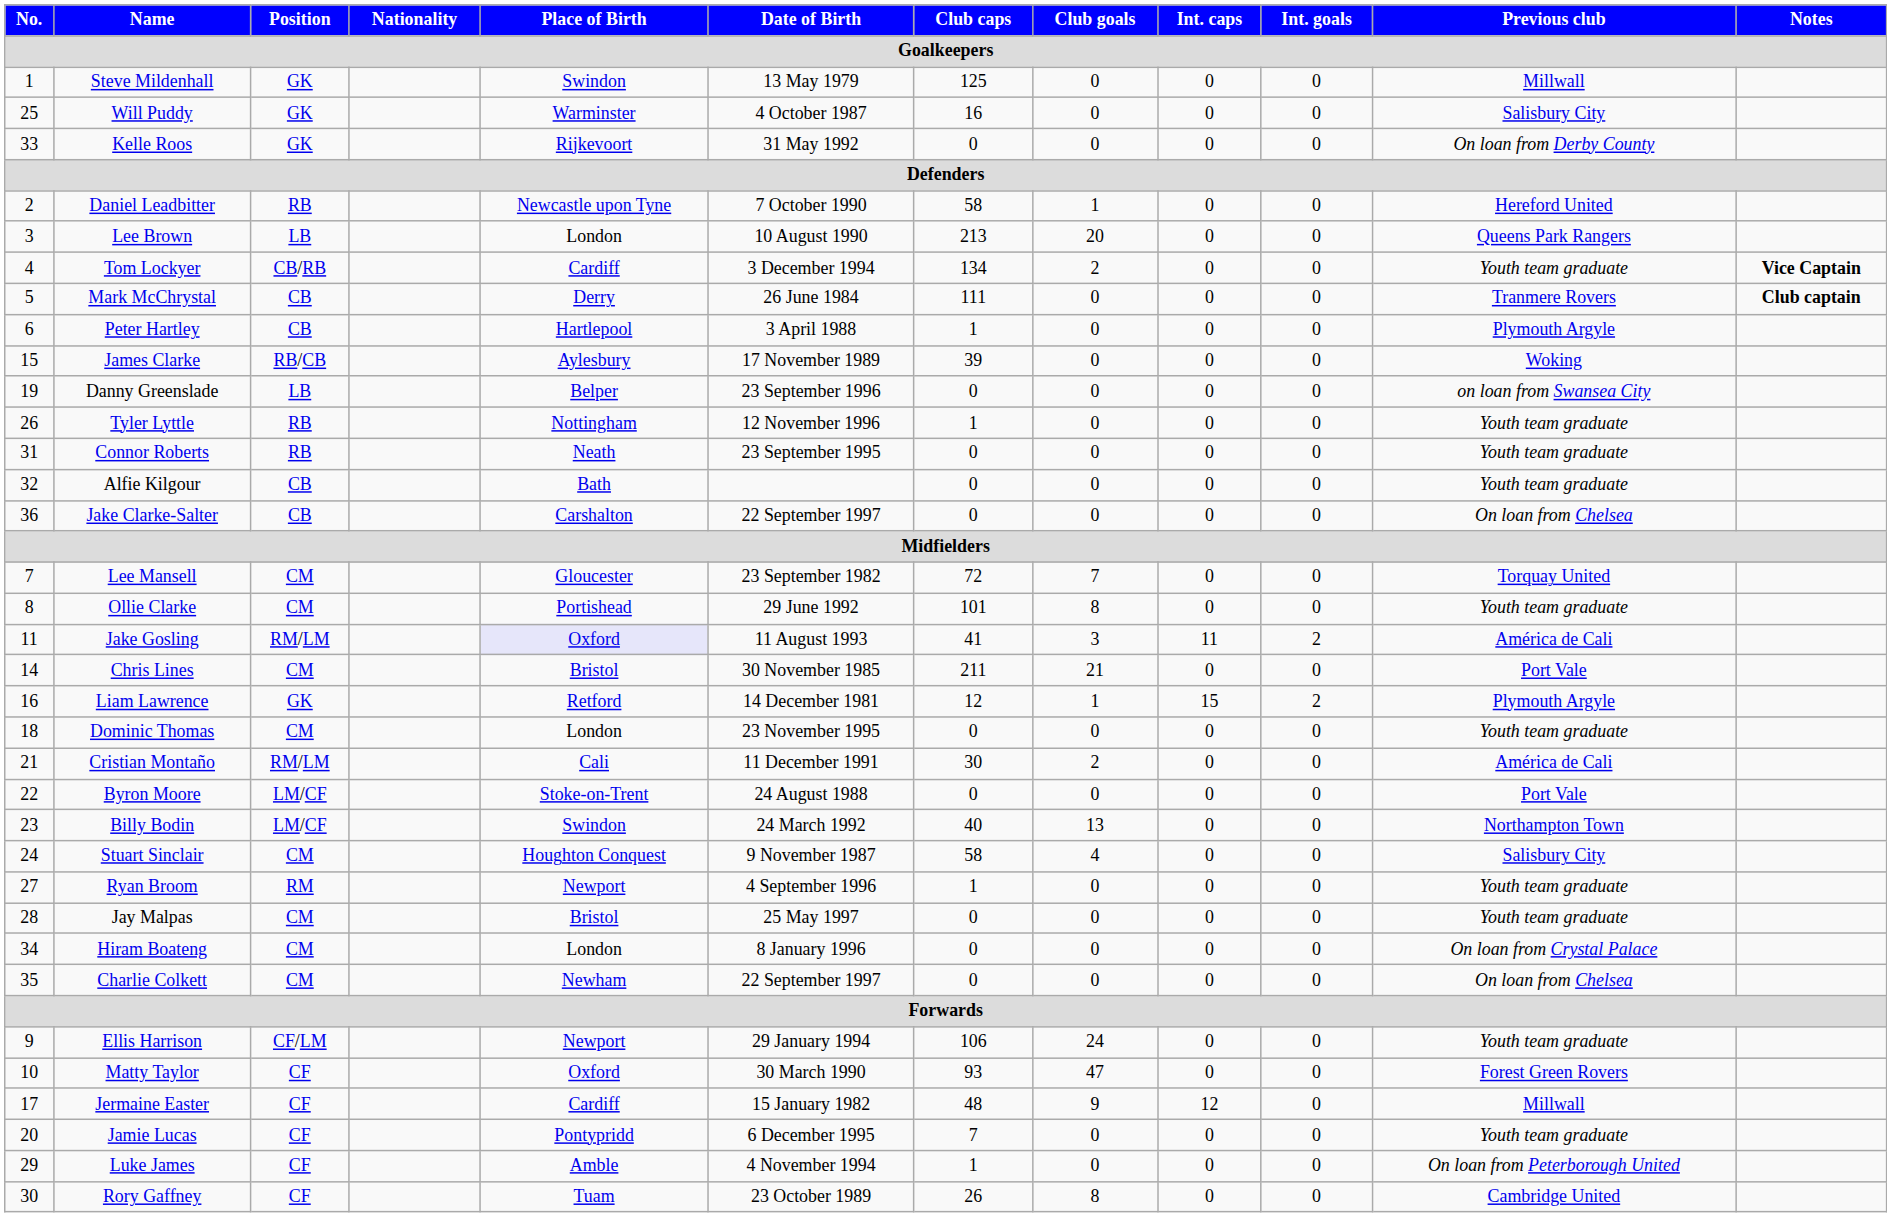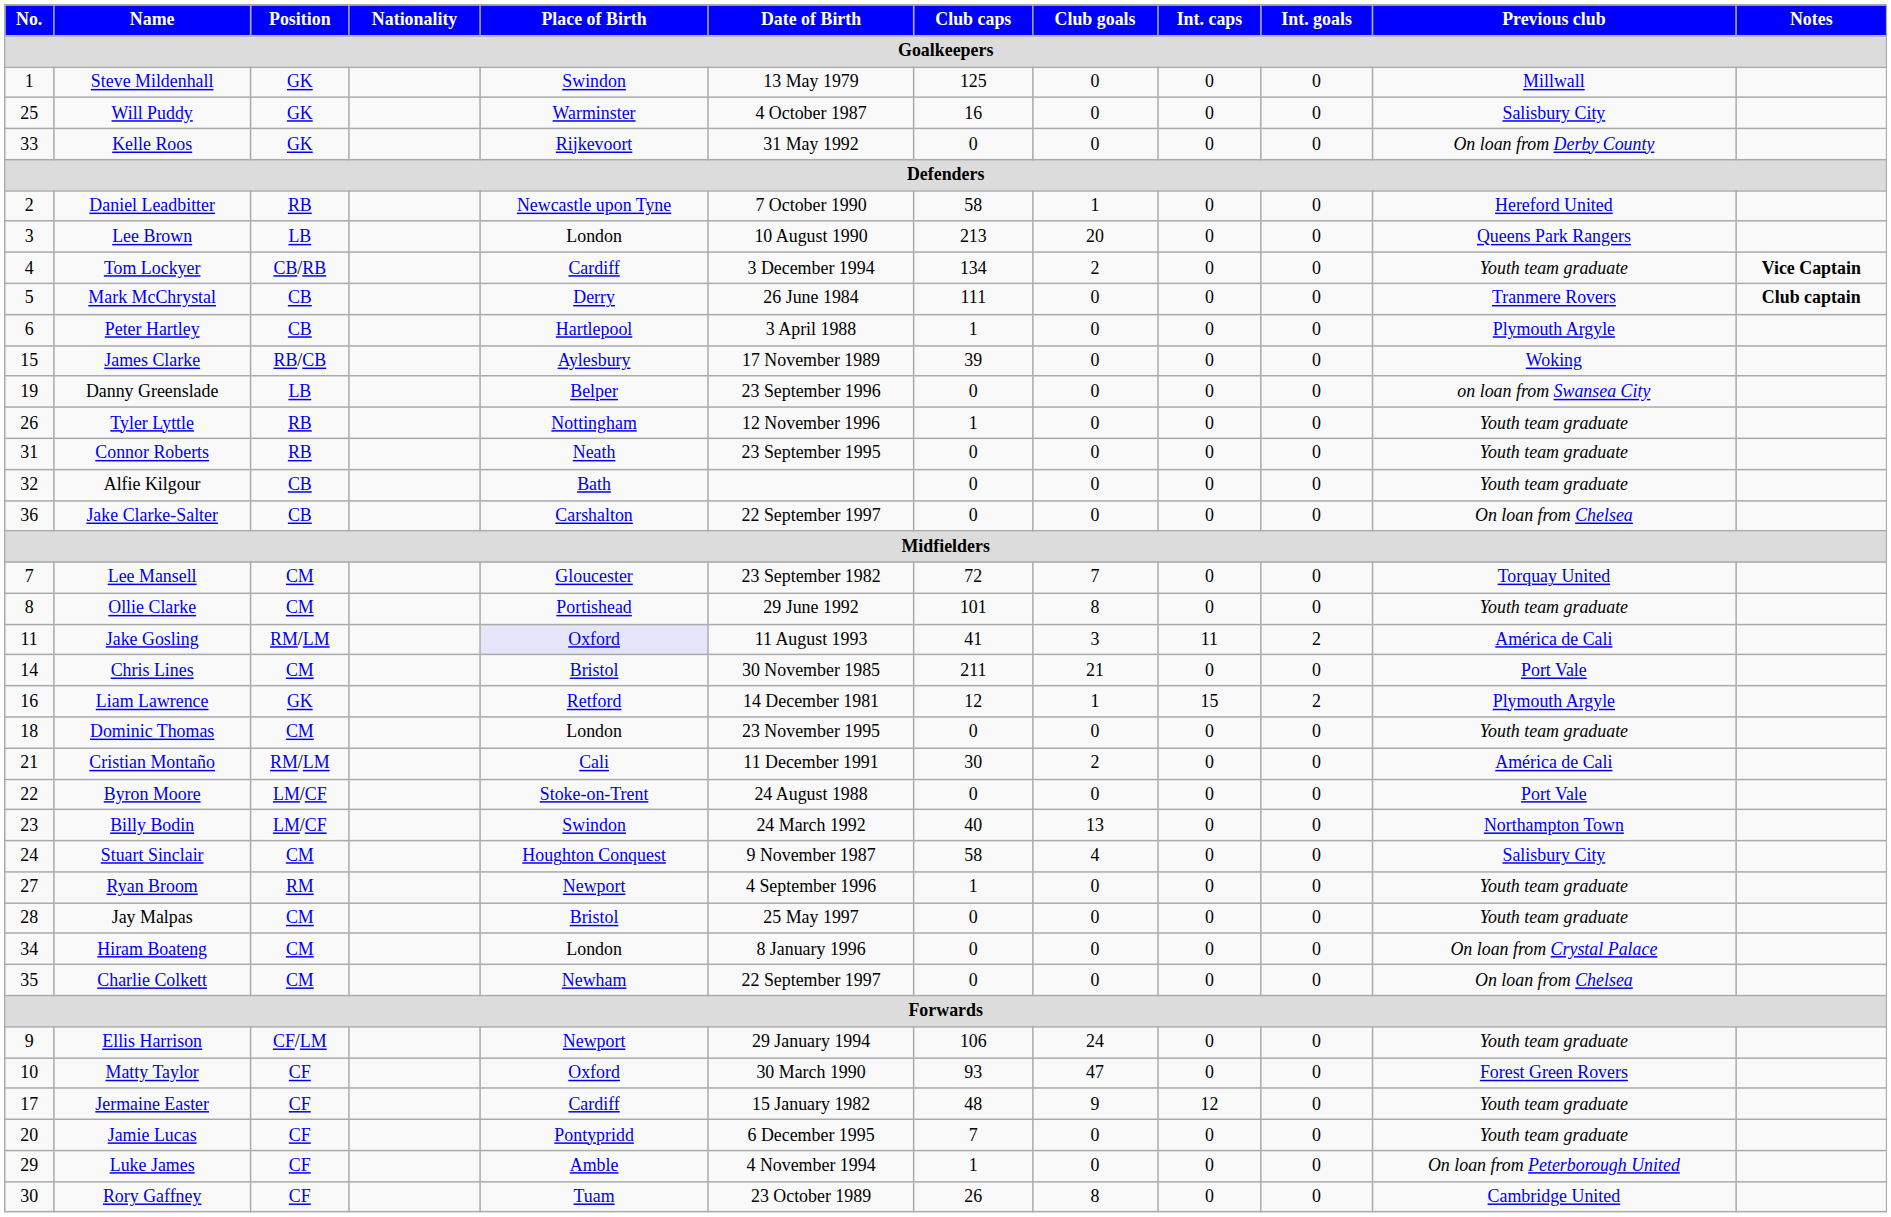 <table class="wikitable" style="text-align:center; font-size:75%; width:100%;">
 <tr>
 <th style="background:blue; color:#fff; text-align:center;">No.</th>
 <th style="background:blue; color:#fff; text-align:center;">Name</th>
 <th style="background:blue; color:#fff; text-align:center;">Position</th>
 <th style="background:blue; color:#fff; text-align:center;">Nationality</th>
 <th style="background:blue; color:#fff; text-align:center;">Place of Birth</th>
 <th style="background:blue; color:#fff; text-align:center;">Date of Birth</th>
 <th style="background:blue; color:#fff; text-align:center;">Club caps</th>
 <th style="background:blue; color:#fff; text-align:center;">Club goals</th>
 <th style="background:blue; color:#fff; text-align:center;">Int. caps</th>
 <th style="background:blue; color:#fff; text-align:center;">Int. goals</th>
 <th style="background:blue; color:#fff; text-align:center;">Previous club</th>
 <th style="background:blue; color:#fff; text-align:center;">Notes</th>
 </tr>
 <tr>
 <th colspan="12"  style="background:#dcdcdc; text-align:center;">Goalkeepers</th>
 </tr>
 <tr>
 <td>1</td>
 <td><a href='#'>Steve Mildenhall</a></td>
 <td><a href='#'>GK</a></td>
 <td></td>
 <td><a href='#'>Swindon</a></td>
 <td>13 May 1979</td>
 <td>125</td>
 <td>0</td>
 <td>0</td>
 <td>0</td>
 <td><a href='#'>Millwall</a></td>
 <td></td>
 </tr>
 <tr>
 <td>25</td>
 <td><a href='#'>Will Puddy</a></td>
 <td><a href='#'>GK</a></td>
 <td></td>
 <td><a href='#'>Warminster</a></td>
 <td>4 October 1987</td>
 <td>16</td>
 <td>0</td>
 <td>0</td>
 <td>0</td>
 <td><a href='#'>Salisbury City</a></td>
 <td></td>
 </tr>
 <tr>
 <td>33</td>
 <td><a href='#'>Kelle Roos</a></td>
 <td><a href='#'>GK</a></td>
 <td></td>
 <td><a href='#'>Rijkevoort</a></td>
 <td>31 May 1992</td>
 <td>0</td>
 <td>0</td>
 <td>0</td>
 <td>0</td>
 <td><em>On loan from <a href='#'>Derby County</a></em></td>
 <td></td>
 </tr>
 <tr>
 <th colspan="12"  style="background:#dcdcdc; text-align:center;">Defenders</th>
 </tr>
 <tr>
 <td>2</td>
 <td><a href='#'>Daniel Leadbitter</a></td>
 <td><a href='#'>RB</a></td>
 <td></td>
 <td><a href='#'>Newcastle upon Tyne</a></td>
 <td>7 October 1990</td>
 <td>58</td>
 <td>1</td>
 <td>0</td>
 <td>0</td>
 <td><a href='#'>Hereford United</a></td>
 <td></td>
 </tr>
 <tr>
 <td>3</td>
 <td><a href='#'>Lee Brown</a></td>
 <td><a href='#'>LB</a></td>
 <td></td>
 <td>London</td>
 <td>10 August 1990</td>
 <td>213</td>
 <td>20</td>
 <td>0</td>
 <td>0</td>
 <td><a href='#'>Queens Park Rangers</a></td>
 <td></td>
 </tr>
 <tr>
 <td>4</td>
 <td><a href='#'>Tom Lockyer</a></td>
 <td><a href='#'>CB</a>/<a href='#'>RB</a></td>
 <td></td>
 <td><a href='#'>Cardiff</a></td>
 <td>3 December 1994</td>
 <td>134</td>
 <td>2</td>
 <td>0</td>
 <td>0</td>
 <td><em>Youth team graduate</em></td>
 <td><strong>Vice Captain</strong></td>
 </tr>
 <tr>
 <td>5</td>
 <td><a href='#'>Mark McChrystal</a></td>
 <td><a href='#'>CB</a></td>
 <td></td>
 <td><a href='#'>Derry</a></td>
 <td>26 June 1984</td>
 <td>111</td>
 <td>0</td>
 <td>0</td>
 <td>0</td>
 <td><a href='#'>Tranmere Rovers</a></td>
 <td><strong>Club captain</strong></td>
 </tr>
 <tr>
 <td>6</td>
 <td><a href='#'>Peter Hartley</a></td>
 <td><a href='#'>CB</a></td>
 <td></td>
 <td><a href='#'>Hartlepool</a></td>
 <td>3 April 1988</td>
 <td>1</td>
 <td>0</td>
 <td>0</td>
 <td>0</td>
 <td><a href='#'>Plymouth Argyle</a></td>
 <td></td>
 </tr>
 <tr>
 <td>15</td>
 <td><a href='#'>James Clarke</a></td>
 <td><a href='#'>RB</a>/<a href='#'>CB</a></td>
 <td></td>
 <td><a href='#'>Aylesbury</a></td>
 <td>17 November 1989</td>
 <td>39</td>
 <td>0</td>
 <td>0</td>
 <td>0</td>
 <td><a href='#'>Woking</a></td>
 <td></td>
 </tr>
 <tr>
 <td>19</td>
 <td>Danny Greenslade</td>
 <td><a href='#'>LB</a></td>
 <td></td>
 <td><a href='#'>Belper</a></td>
 <td>23 September 1996</td>
 <td>0</td>
 <td>0</td>
 <td>0</td>
 <td>0</td>
 <td><em>on loan from <a href='#'>Swansea City</a></em></td>
 <td></td>
 </tr>
 <tr>
 <td>26</td>
 <td><a href='#'>Tyler Lyttle</a></td>
 <td><a href='#'>RB</a></td>
 <td></td>
 <td><a href='#'>Nottingham</a></td>
 <td>12 November 1996</td>
 <td>1</td>
 <td>0</td>
 <td>0</td>
 <td>0</td>
 <td><em>Youth team graduate</em></td>
 <td></td>
 </tr>
 <tr>
 <td>31</td>
 <td><a href='#'>Connor Roberts</a></td>
 <td><a href='#'>RB</a></td>
 <td></td>
 <td><a href='#'>Neath</a></td>
 <td>23 September 1995</td>
 <td>0</td>
 <td>0</td>
 <td>0</td>
 <td>0</td>
 <td><em>Youth team graduate</em></td>
 <td></td>
 </tr>
 <tr>
 <td>32</td>
 <td>Alfie Kilgour</td>
 <td><a href='#'>CB</a></td>
 <td></td>
 <td><a href='#'>Bath</a></td>
 <td></td>
 <td>0</td>
 <td>0</td>
 <td>0</td>
 <td>0</td>
 <td><em>Youth team graduate</em></td>
 <td></td>
 </tr>
 <tr>
 <td>36</td>
 <td><a href='#'>Jake Clarke-Salter</a></td>
 <td><a href='#'>CB</a></td>
 <td></td>
 <td><a href='#'>Carshalton</a></td>
 <td>22 September 1997</td>
 <td>0</td>
 <td>0</td>
 <td>0</td>
 <td>0</td>
 <td><em>On loan from <a href='#'>Chelsea</a></em></td>
 <td></td>
 </tr>
 <tr>
 <th colspan="12"  style="background:#dcdcdc; text-align:center;">Midfielders</th>
 </tr>
 <tr>
 <td>7</td>
 <td><a href='#'>Lee Mansell</a></td>
 <td><a href='#'>CM</a></td>
 <td></td>
 <td><a href='#'>Gloucester</a></td>
 <td>23 September 1982</td>
 <td>72</td>
 <td>7</td>
 <td>0</td>
 <td>0</td>
 <td><a href='#'>Torquay United</a></td>
 <td></td>
 </tr>
 <tr>
 <td>8</td>
 <td><a href='#'>Ollie Clarke</a></td>
 <td><a href='#'>CM</a></td>
 <td></td>
 <td><a href='#'>Portishead</a></td>
 <td>29 June 1992</td>
 <td>101</td>
 <td>8</td>
 <td>0</td>
 <td>0</td>
 <td><em>Youth team graduate</em></td>
 <td></td>
 </tr>
 <tr>
 <td>11</td>
 <td><a href='#'>Jake Gosling</a></td>
 <td><a href='#'>RM</a>/<a href='#'>LM</a></td>
 <td></td>
 <td style="background: lavender;"> <a href='#'>Oxford</a></td>
 <td>11 August 1993</td>
 <td>41</td>
 <td>3</td>
 <td>11</td>
 <td>2</td>
 <td><a href='#'>América de Cali</a></td>
 <td></td>
 </tr>
 <tr>
 <td>14</td>
 <td><a href='#'>Chris Lines</a></td>
 <td><a href='#'>CM</a></td>
 <td></td>
 <td><a href='#'>Bristol</a></td>
 <td>30 November 1985</td>
 <td>211</td>
 <td>21</td>
 <td>0</td>
 <td>0</td>
 <td><a href='#'>Port Vale</a></td>
 <td></td>
 </tr>
 <tr>
 <td>16</td>
 <td><a href='#'>Liam Lawrence</a></td>
 <td><a href='#'>GK</a></td>
 <td></td>
 <td> <a href='#'>Retford</a></td>
 <td>14 December 1981</td>
 <td>12</td>
 <td>1</td>
 <td>15</td>
 <td>2</td>
 <td><a href='#'>Plymouth Argyle</a></td>
 <td></td>
 </tr>
 <tr>
 <td>18</td>
 <td><a href='#'>Dominic Thomas</a></td>
 <td><a href='#'>CM</a></td>
 <td></td>
 <td>London</td>
 <td>23 November 1995</td>
 <td>0</td>
 <td>0</td>
 <td>0</td>
 <td>0</td>
 <td><em>Youth team graduate</em></td>
 <td></td>
 </tr>
 <tr>
 <td>21</td>
 <td><a href='#'>Cristian Montaño</a></td>
 <td><a href='#'>RM</a>/<a href='#'>LM</a></td>
 <td></td>
 <td><a href='#'>Cali</a></td>
 <td>11 December 1991</td>
 <td>30</td>
 <td>2</td>
 <td>0</td>
 <td>0</td>
 <td><a href='#'>América de Cali</a></td>
 <td></td>
 </tr>
 <tr>
 <td>22</td>
 <td><a href='#'>Byron Moore</a></td>
 <td><a href='#'>LM</a>/<a href='#'>CF</a></td>
 <td></td>
 <td><a href='#'>Stoke-on-Trent</a></td>
 <td>24 August 1988</td>
 <td>0</td>
 <td>0</td>
 <td>0</td>
 <td>0</td>
 <td><a href='#'>Port Vale</a></td>
 <td></td>
 </tr>
 <tr>
 <td>23</td>
 <td><a href='#'>Billy Bodin</a></td>
 <td><a href='#'>LM</a>/<a href='#'>CF</a></td>
 <td></td>
 <td> <a href='#'>Swindon</a></td>
 <td>24 March 1992</td>
 <td>40</td>
 <td>13</td>
 <td>0</td>
 <td>0</td>
 <td><a href='#'>Northampton Town</a></td>
 <td></td>
 </tr>
 <tr>
 <td>24</td>
 <td><a href='#'>Stuart Sinclair</a></td>
 <td><a href='#'>CM</a></td>
 <td></td>
 <td><a href='#'>Houghton Conquest</a></td>
 <td>9 November 1987</td>
 <td>58</td>
 <td>4</td>
 <td>0</td>
 <td>0</td>
 <td><a href='#'>Salisbury City</a></td>
 <td></td>
 </tr>
 <tr>
 <td>27</td>
 <td><a href='#'>Ryan Broom</a></td>
 <td><a href='#'>RM</a></td>
 <td></td>
 <td><a href='#'>Newport</a></td>
 <td>4 September 1996</td>
 <td>1</td>
 <td>0</td>
 <td>0</td>
 <td>0</td>
 <td><em>Youth team graduate</em></td>
 <td></td>
 </tr>
 <tr>
 <td>28</td>
 <td>Jay Malpas</td>
 <td><a href='#'>CM</a></td>
 <td></td>
 <td><a href='#'>Bristol</a></td>
 <td>25 May 1997</td>
 <td>0</td>
 <td>0</td>
 <td>0</td>
 <td>0</td>
 <td><em>Youth team graduate</em></td>
 <td></td>
 </tr>
 <tr>
 <td>34</td>
 <td><a href='#'>Hiram Boateng</a></td>
 <td><a href='#'>CM</a></td>
 <td></td>
 <td>London</td>
 <td>8 January 1996</td>
 <td>0</td>
 <td>0</td>
 <td>0</td>
 <td>0</td>
 <td><em>On loan from <a href='#'>Crystal Palace</a></em></td>
 <td></td>
 </tr>
 <tr>
 <td>35</td>
 <td><a href='#'>Charlie Colkett</a></td>
 <td><a href='#'>CM</a></td>
 <td></td>
 <td><a href='#'>Newham</a></td>
 <td>22 September 1997</td>
 <td>0</td>
 <td>0</td>
 <td>0</td>
 <td>0</td>
 <td><em>On loan from <a href='#'>Chelsea</a></em></td>
 <td></td>
 </tr>
 <tr>
 <th colspan="12"  style="background:#dcdcdc; text-align:center;">Forwards</th>
 </tr>
 <tr>
 <td>9</td>
 <td><a href='#'>Ellis Harrison</a></td>
 <td><a href='#'>CF</a>/<a href='#'>LM</a></td>
 <td></td>
 <td><a href='#'>Newport</a></td>
 <td>29 January 1994</td>
 <td>106</td>
 <td>24</td>
 <td>0</td>
 <td>0</td>
 <td><em>Youth team graduate</em></td>
 <td></td>
 </tr>
 <tr>
 <td>10</td>
 <td><a href='#'>Matty Taylor</a></td>
 <td><a href='#'>CF</a></td>
 <td></td>
 <td><a href='#'>Oxford</a></td>
 <td>30 March 1990</td>
 <td>93</td>
 <td>47</td>
 <td>0</td>
 <td>0</td>
 <td><a href='#'>Forest Green Rovers</a></td>
 <td></td>
 </tr>
 <tr>
 <td>17</td>
 <td><a href='#'>Jermaine Easter</a></td>
 <td><a href='#'>CF</a></td>
 <td></td>
 <td><a href='#'>Cardiff</a></td>
 <td>15 January 1982</td>
 <td>48</td>
 <td>9</td>
 <td>12</td>
 <td>0</td>
-<td><a href='#'>Millwall</a></td>
+<td><em>Youth team graduate</em></td>
 <td></td>
 </tr>
 <tr>
 <td>20</td>
 <td><a href='#'>Jamie Lucas</a></td>
 <td><a href='#'>CF</a></td>
 <td></td>
 <td><a href='#'>Pontypridd</a></td>
 <td>6 December 1995</td>
 <td>7</td>
 <td>0</td>
 <td>0</td>
 <td>0</td>
 <td><em>Youth team graduate</em></td>
 <td></td>
 </tr>
 <tr>
 <td>29</td>
 <td><a href='#'>Luke James</a></td>
 <td><a href='#'>CF</a></td>
 <td></td>
 <td><a href='#'>Amble</a></td>
 <td>4 November 1994</td>
 <td>1</td>
 <td>0</td>
 <td>0</td>
 <td>0</td>
 <td><em>On loan from <a href='#'>Peterborough United</a></em></td>
 <td></td>
 </tr>
 <tr>
 <td>30</td>
 <td><a href='#'>Rory Gaffney</a></td>
 <td><a href='#'>CF</a></td>
 <td></td>
 <td><a href='#'>Tuam</a></td>
 <td>23 October 1989</td>
 <td>26</td>
 <td>8</td>
 <td>0</td>
 <td>0</td>
 <td><a href='#'>Cambridge United</a></td>
 <td></td>
 </tr>
 </table>
